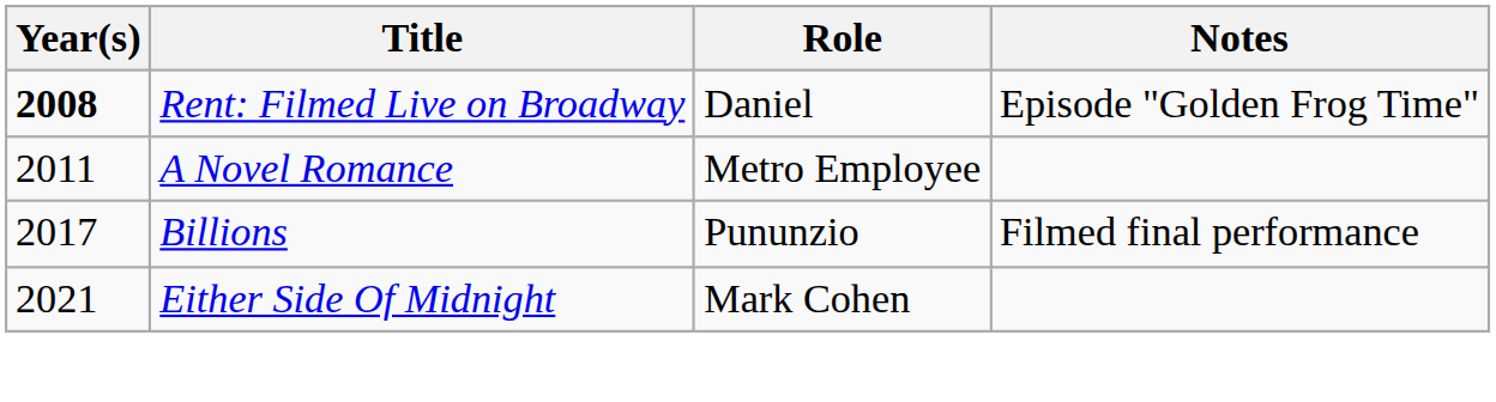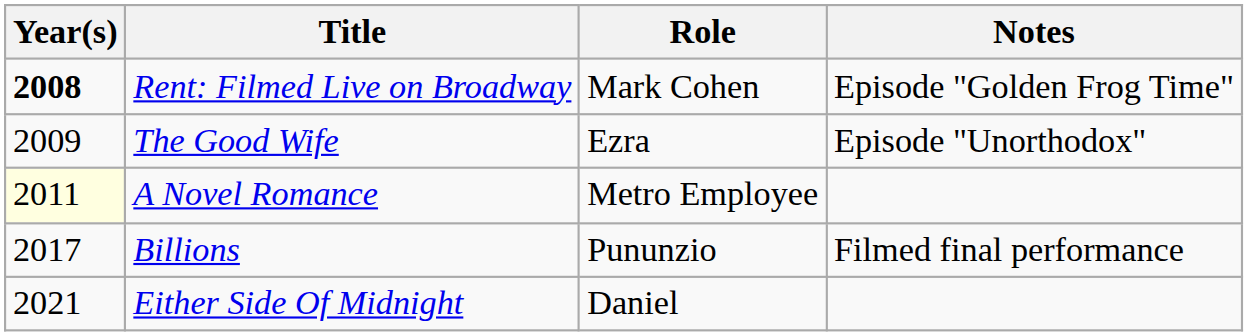 <table class="wikitable">
 <tr>
 <th>Year(s)</th>
 <th>Title</th>
 <th>Role</th>
 <th>Notes</th>
 </tr>
 <tr>
 <td><strong>2008</strong></td>
 <td><em><a href='#'>Rent: Filmed Live on Broadway</a></em></td>
-<td>Daniel</td>
+<td>Mark Cohen</td>
 <td>Episode "Golden Frog Time"</td>
 </tr>
 <tr>
-<td>2011</td>
+<td>2009</td>
+<td><em><a href='#'>The Good Wife</a></em></td>
+<td>Ezra</td>
+<td>Episode "Unorthodox"</td>
+</tr>
+<tr>
+<td style="background: lightyellow;">2011</td>
 <td><em><a href='#'>A Novel Romance</a></em></td>
 <td>Metro Employee</td>
 <td></td>
 </tr>
 <tr>
 <td>2017</td>
 <td><em><a href='#'>Billions</a></em></td>
 <td>Pununzio</td>
 <td>Filmed final performance</td>
 </tr>
 <tr>
 <td>2021</td>
 <td><em><a href='#'>Either Side Of Midnight</a></em></td>
-<td>Mark Cohen</td>
+<td>Daniel</td>
 </tr>
 </table>
